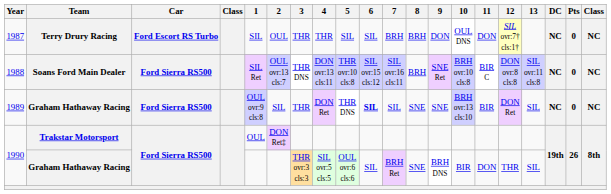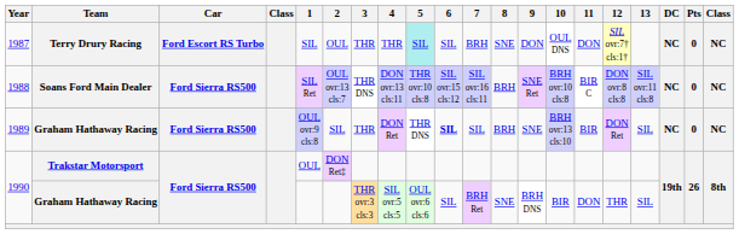 <table class="wikitable" style="text-align:center; font-size:85%">
 <tr>
 <th>Year</th>
 <th>Team</th>
 <th>Car</th>
 <th>Class</th>
 <th>1</th>
 <th>2</th>
 <th>3</th>
 <th>4</th>
 <th>5</th>
 <th>6</th>
 <th>7</th>
 <th>8</th>
 <th>9</th>
 <th>10</th>
 <th>11</th>
 <th>12</th>
 <th>13</th>
 <th>DC</th>
 <th>Pts</th>
 <th>Class</th>
 </tr>
 <tr>
 <td><a href='#'>1987</a></td>
 <th>Terry Drury Racing</th>
 <th><a href='#'>Ford Escort RS Turbo</a></th>
 <th><span></span></th>
 <td><a href='#'>SIL</a></td>
 <td><a href='#'>OUL</a></td>
 <td><a href='#'>THR</a></td>
 <td><a href='#'>THR</a></td>
-<td><a href='#'>SIL</a></td>
+<td style="background: paleturquoise;"><a href='#'>SIL</a></td>
 <td><a href='#'>SIL</a></td>
 <td><a href='#'>BRH</a></td>
-<td><a href='#'>BRH</a></td>
+<td><a href='#'>SNE</a></td>
 <td><a href='#'>DON</a></td>
 <td style="background:#FFFFFF;"><a href='#'>OUL</a><br><small>DNS</small></td>
 <td><a href='#'>DON</a></td>
 <td style="background:#FFFFBF;"><em><a href='#'>SIL</a></em><br><small>ovr:7†<br>cls:1†</small></td>
 <td></td>
 <th>NC</th>
 <th>0</th>
 <th>NC</th>
 </tr>
 <tr>
 <td><a href='#'>1988</a></td>
 <th>Soans Ford Main Dealer</th>
 <th><a href='#'>Ford Sierra RS500</a></th>
 <th><span></span></th>
 <td style="background:#EFCFFF;"><a href='#'>SIL</a><br><small>Ret</small></td>
 <td style="background:#CFCFFF;"><a href='#'>OUL</a><br><small>ovr:13<br>cls:7</small></td>
 <td style="background:#FFFFFF;"><a href='#'>THR</a><br><small>DNS</small></td>
 <td style="background:#CFCFFF;"><a href='#'>DON</a><br><small>ovr:13<br>cls:11</small></td>
 <td style="background:#CFCFFF;"><a href='#'>THR</a><br><small>ovr:10<br>cls:8</small></td>
 <td style="background:#CFCFFF;"><a href='#'>SIL</a><br><small>ovr:15<br>cls:12</small></td>
 <td style="background:#CFCFFF;"><a href='#'>SIL</a><br><small>ovr:16<br>cls:11</small></td>
 <td><a href='#'>BRH</a></td>
 <td style="background:#EFCFFF;"><a href='#'>SNE</a><br><small>Ret</small></td>
 <td style="background:#CFCFFF;"><a href='#'>BRH</a><br><small>ovr:10<br>cls:8</small></td>
 <td style="background:#FFFFFF;"><a href='#'>BIR</a><br><small>C</small></td>
 <td style="background:#CFCFFF;"><a href='#'>DON</a><br><small>ovr:8<br>cls:8</small></td>
 <td style="background:#CFCFFF;"><a href='#'>SIL</a><br><small>ovr:11<br>cls:8</small></td>
 <th>NC</th>
 <th>0</th>
 <th>NC</th>
 </tr>
 <tr>
 <td><a href='#'>1989</a></td>
 <th>Graham Hathaway Racing</th>
 <th><a href='#'>Ford Sierra RS500</a></th>
 <th><span></span></th>
 <td style="background:#CFCFFF;"><a href='#'>OUL</a><br><small>ovr:9<br>cls:8</small></td>
 <td><a href='#'>SIL</a></td>
 <td><a href='#'>THR</a></td>
 <td style="background:#EFCFFF;"><a href='#'>DON</a><br><small>Ret</small></td>
 <td style="background:#FFFFFF;"><a href='#'>THR</a><br><small>DNS</small></td>
 <td><strong><a href='#'>SIL</a></strong></td>
 <td><a href='#'>SIL</a></td>
-<td><a href='#'>SNE</a></td>
+<td><a href='#'>BRH</a></td>
 <td><a href='#'>SNE</a></td>
 <td style="background:#CFCFFF;"><a href='#'>BRH</a><br><small>ovr:13<br>cls:10</small></td>
 <td><a href='#'>BIR</a></td>
 <td style="background:#EFCFFF;"><a href='#'>DON</a><br><small>Ret</small></td>
 <td><a href='#'>SIL</a></td>
 <th>NC</th>
 <th>0</th>
 <th>NC</th>
 </tr>
 <tr>
 <td rowspan=2><a href='#'>1990</a></td>
 <th><a href='#'>Trakstar Motorsport</a></th>
 <th rowspan=2><a href='#'>Ford Sierra RS500</a></th>
 <th rowspan=2><span></span></th>
 <td><a href='#'>OUL</a></td>
 <td style="background:#EFCFFF;"><a href='#'>DON</a><br><small>Ret‡</small></td>
 <td></td>
 <td></td>
 <td></td>
 <td></td>
 <td></td>
 <td></td>
 <td></td>
 <td></td>
 <td></td>
 <td></td>
 <td></td>
 <th rowspan=2>19th</th>
 <th rowspan=2>26</th>
 <th rowspan=2>8th</th>
 </tr>
 <tr>
 <th>Graham Hathaway Racing</th>
 <td></td>
 <td></td>
 <td style="background:#FFDF9F;"><a href='#'>THR</a><br><small>ovr:3<br>cls:3</small></td>
 <td style="background:#DFFFDF;"><a href='#'>SIL</a><br><small>ovr:5<br>cls:5</small></td>
 <td style="background:#DFFFDF;"><a href='#'>OUL</a><br><small>ovr:6<br>cls:6</small></td>
 <td><a href='#'>SIL</a></td>
 <td style="background:#EFCFFF;"><a href='#'>BRH</a><br><small>Ret</small></td>
 <td><a href='#'>SNE</a></td>
 <td style="background:#FFFFFF;"><a href='#'>BRH</a><br><small>DNS</small></td>
 <td><a href='#'>BIR</a></td>
 <td><a href='#'>DON</a></td>
 <td><a href='#'>THR</a></td>
 <td><a href='#'>SIL</a></td>
 </tr>
 <tr>
 <th colspan="20"></th>
 </tr>
 </table>
